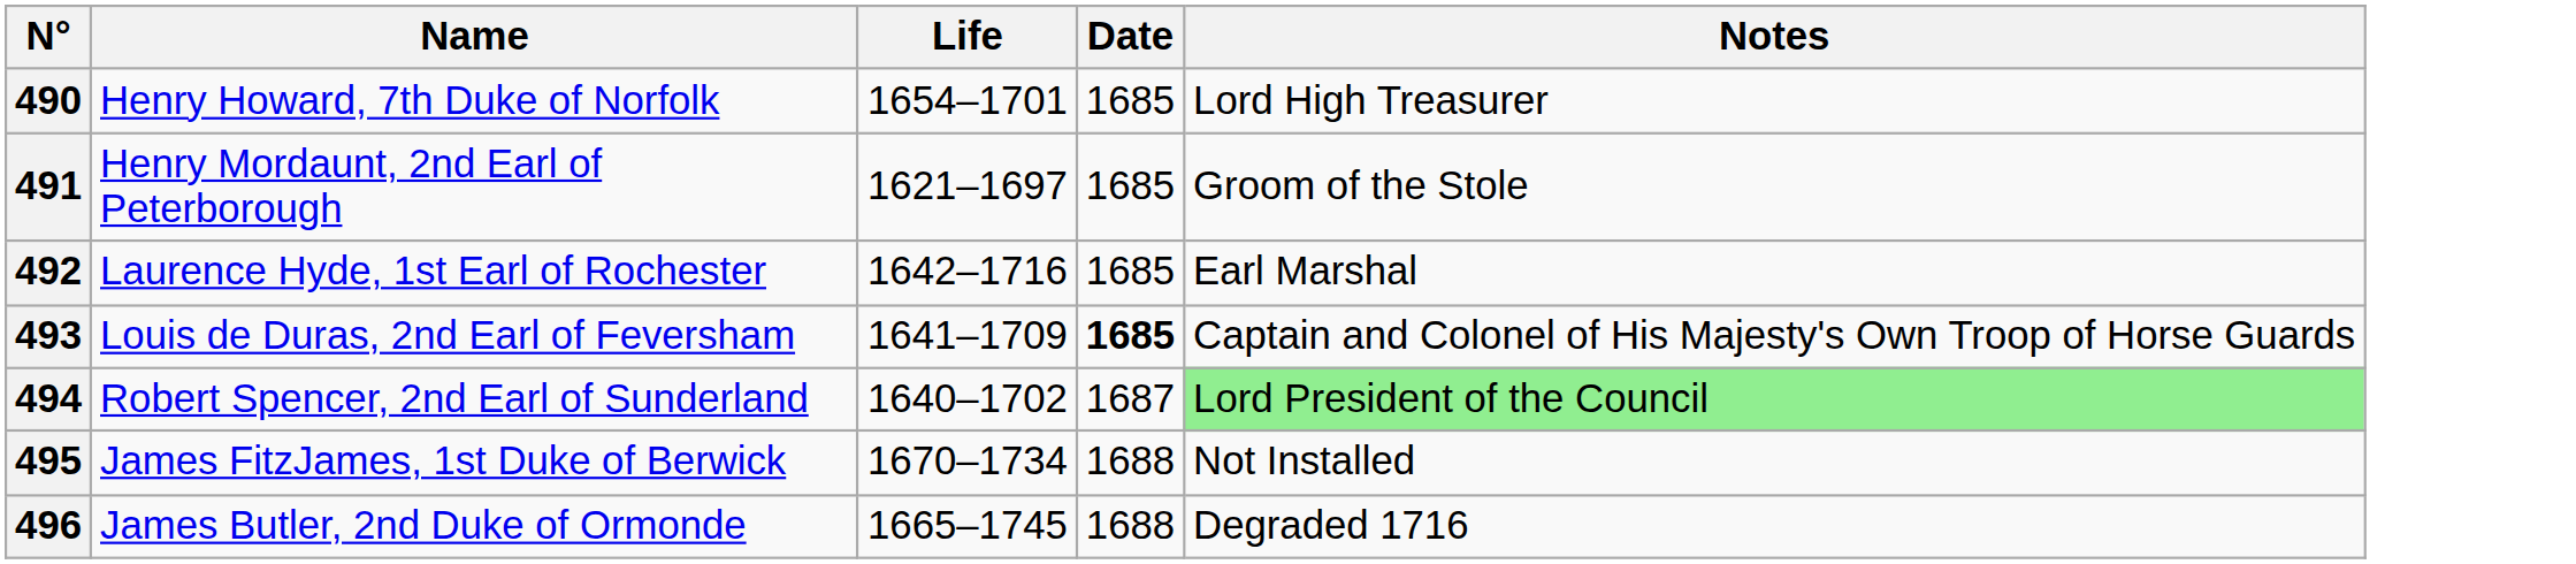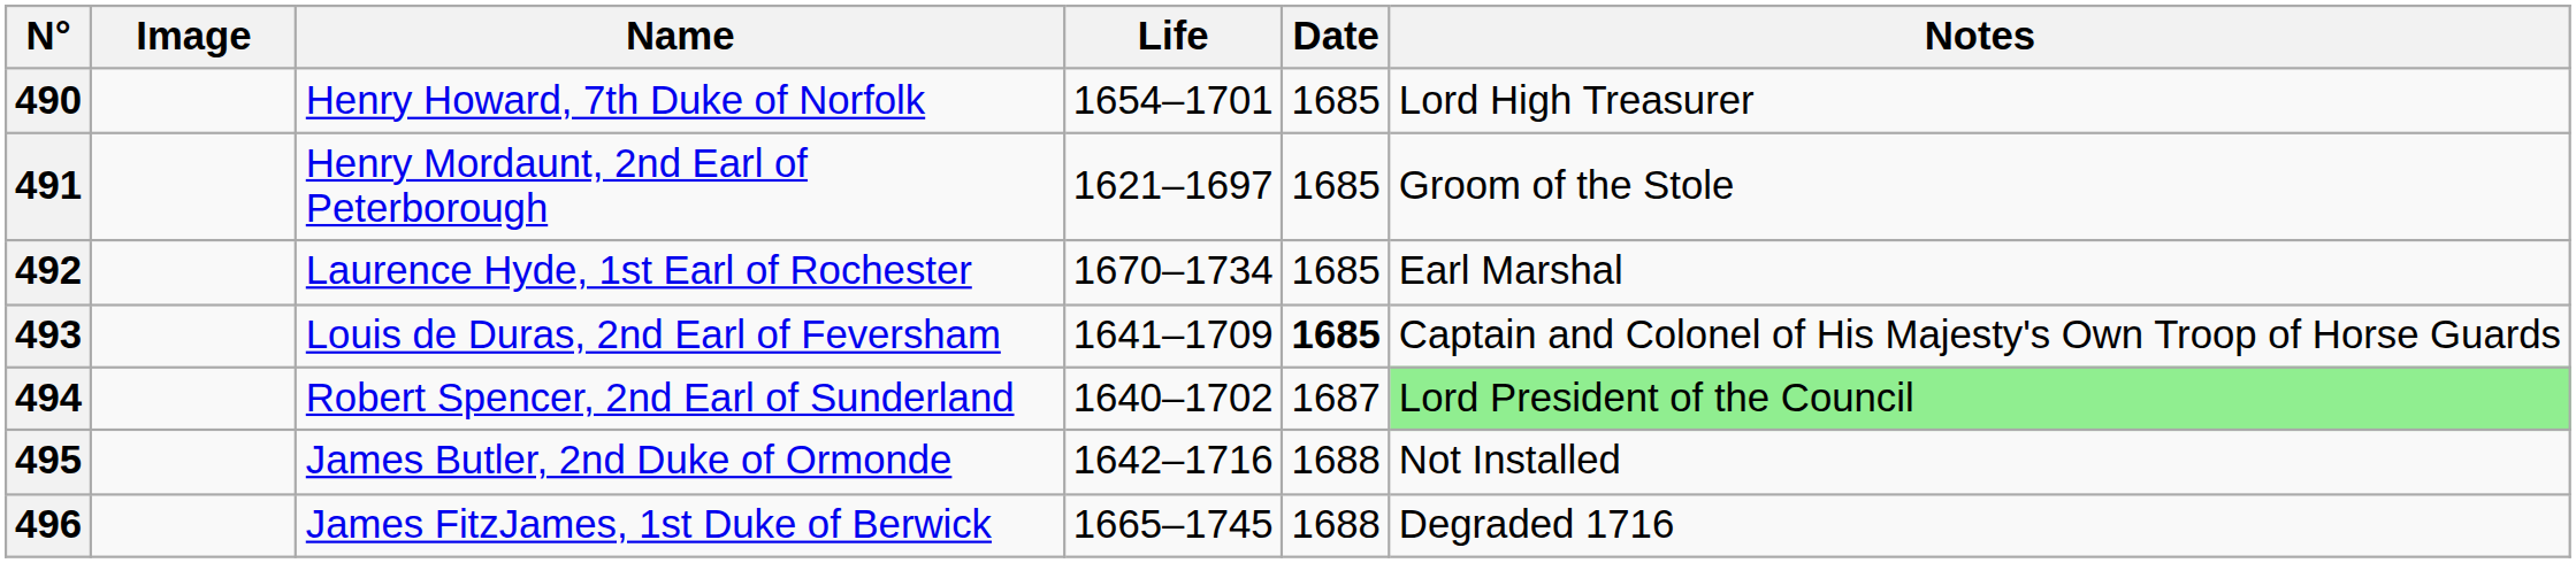 <table class="wikitable">
 <tr>
 <th>N°</th>
+<th style="width: 75px;">Image</th>
 <th style="width: 300px;">Name</th>
 <th>Life</th>
 <th>Date</th>
 <th>Notes</th>
 </tr>
 <tr id="James II">
 <th>490</th>
+<td></td>
 <td><a href='#'>Henry Howard, 7th Duke of Norfolk</a></td>
 <td>1654–1701</td>
 <td>1685</td>
 <td>Lord High Treasurer</td>
 </tr>
 <tr>
 <th>491</th>
+<td></td>
 <td><a href='#'>Henry Mordaunt, 2nd Earl of Peterborough</a></td>
 <td>1621–1697</td>
 <td>1685</td>
 <td>Groom of the Stole</td>
 </tr>
 <tr>
 <th>492</th>
+<td></td>
 <td><a href='#'>Laurence Hyde, 1st Earl of Rochester</a></td>
-<td>1642–1716</td>
+<td>1670–1734</td>
 <td>1685</td>
 <td>Earl Marshal</td>
 </tr>
 <tr>
 <th>493</th>
+<td></td>
 <td><a href='#'>Louis de Duras, 2nd Earl of Feversham</a></td>
 <td>1641–1709</td>
 <td><strong>1685</strong></td>
 <td>Captain and Colonel of His Majesty's Own Troop of Horse Guards</td>
 </tr>
 <tr>
 <th>494</th>
+<td></td>
 <td><a href='#'>Robert Spencer, 2nd Earl of Sunderland</a></td>
 <td>1640–1702</td>
 <td>1687</td>
 <td style="background: lightgreen;">Lord President of the Council</td>
 </tr>
 <tr>
 <th>495</th>
-<td><a href='#'>James FitzJames, 1st Duke of Berwick</a></td>
-<td>1670–1734</td>
+<td></td>
+<td><a href='#'>James Butler, 2nd Duke of Ormonde</a></td>
+<td>1642–1716</td>
 <td>1688</td>
 <td>Not Installed</td>
 </tr>
 <tr>
 <th>496</th>
-<td><a href='#'>James Butler, 2nd Duke of Ormonde</a></td>
+<td></td>
+<td><a href='#'>James FitzJames, 1st Duke of Berwick</a></td>
 <td>1665–1745</td>
 <td>1688</td>
 <td>Degraded 1716</td>
 </tr>
 </table>
